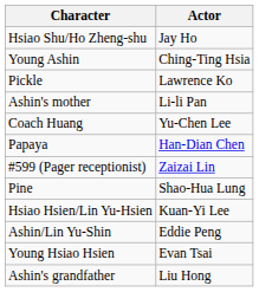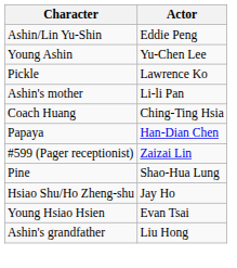 <table class="wikitable">
 <tr>
 <th>Character</th>
 <th>Actor</th>
 </tr>
 <tr>
-<td>Hsiao Shu/Ho Zheng-shu</td>
-<td>Jay Ho</td>
+<td>Ashin/Lin Yu-Shin</td>
+<td>Eddie Peng</td>
 </tr>
 <tr>
 <td>Young Ashin</td>
-<td>Ching-Ting Hsia</td>
+<td>Yu-Chen Lee</td>
 </tr>
 <tr>
 <td>Pickle</td>
 <td>Lawrence Ko</td>
 </tr>
 <tr>
 <td>Ashin's mother</td>
 <td>Li-li Pan</td>
 </tr>
 <tr>
 <td>Coach Huang</td>
-<td>Yu-Chen Lee</td>
+<td>Ching-Ting Hsia</td>
 </tr>
 <tr>
 <td>Papaya</td>
 <td><a href='#'>Han-Dian Chen</a></td>
 </tr>
 <tr>
 <td>#599 (Pager receptionist)</td>
 <td><a href='#'>Zaizai Lin</a></td>
 </tr>
 <tr>
 <td>Pine</td>
 <td>Shao-Hua Lung</td>
 </tr>
 <tr>
-<td>Hsiao Hsien/Lin Yu-Hsien</td>
-<td>Kuan-Yi Lee</td>
-</tr>
-<tr>
-<td>Ashin/Lin Yu-Shin</td>
-<td>Eddie Peng</td>
+<td>Hsiao Shu/Ho Zheng-shu</td>
+<td>Jay Ho</td>
 </tr>
 <tr>
 <td>Young Hsiao Hsien</td>
 <td>Evan Tsai</td>
 </tr>
 <tr>
 <td>Ashin's grandfather</td>
 <td>Liu Hong</td>
 </tr>
 </table>
